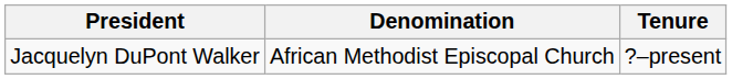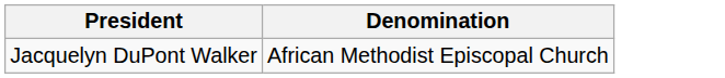 <table class="wikitable">
 <tr>
 <th>President</th>
 <th>Denomination</th>
-<th>Tenure</th>
 </tr>
 <tr>
 <td>Jacquelyn DuPont Walker</td>
 <td>African Methodist Episcopal Church</td>
-<td>?–present</td>
 </tr>
 </table>
